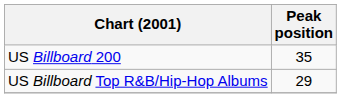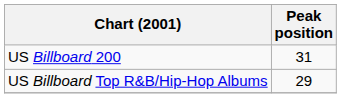 <table class="wikitable sortable">
 <tr>
 <th>Chart (2001)</th>
 <th>Peak<br>position</th>
 </tr>
 <tr>
 <td>US <a href='#'><em>Billboard</em> 200</a></td>
-<td style="text-align:center;">35</td>
+<td style="text-align:center;">31</td>
 </tr>
 <tr>
 <td>US <em>Billboard</em> <a href='#'>Top R&B/Hip-Hop Albums</a></td>
 <td style="text-align:center;">29</td>
 </tr>
 <tr>
 </tr>
 </table>
